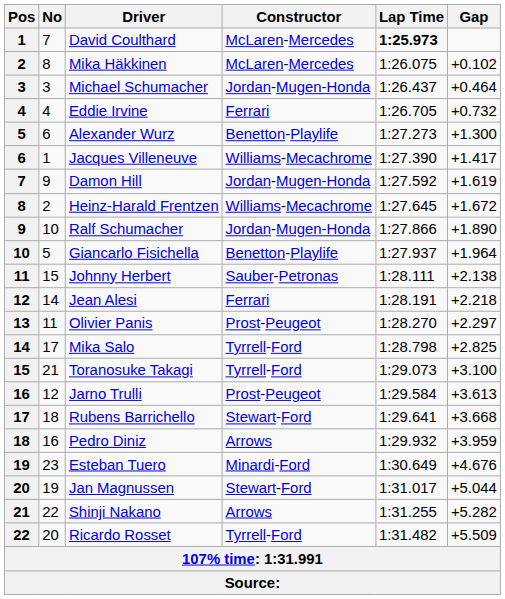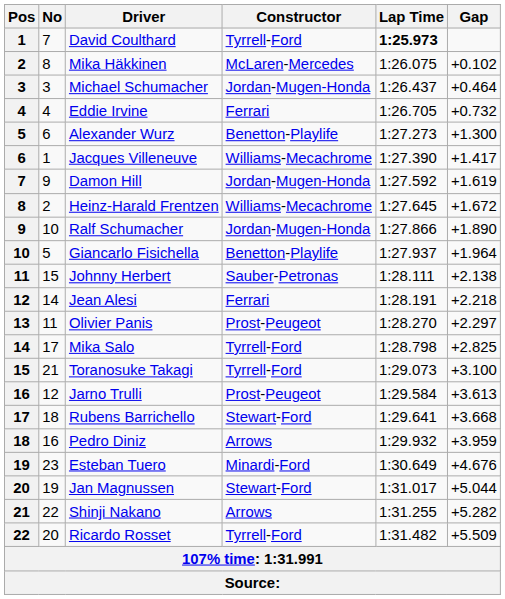 <table class="wikitable" style="font-size: 95%;">
 <tr>
 <th>Pos</th>
 <th>No</th>
 <th>Driver</th>
 <th>Constructor</th>
 <th>Lap Time</th>
 <th>Gap</th>
 </tr>
 <tr>
 <th>1</th>
 <td>7</td>
 <td> <a href='#'>David Coulthard</a></td>
-<td><a href='#'>McLaren</a>-<a href='#'>Mercedes</a></td>
+<td><a href='#'>Tyrrell</a>-<a href='#'>Ford</a></td>
 <td><strong>1:25.973</strong></td>
 <td></td>
 </tr>
 <tr>
 <th>2</th>
 <td>8</td>
 <td> <a href='#'>Mika Häkkinen</a></td>
 <td><a href='#'>McLaren</a>-<a href='#'>Mercedes</a></td>
 <td>1:26.075</td>
 <td>+0.102</td>
 </tr>
 <tr>
 <th>3</th>
 <td>3</td>
 <td> <a href='#'>Michael Schumacher</a></td>
 <td><a href='#'>Jordan</a>-<a href='#'>Mugen-Honda</a></td>
 <td>1:26.437</td>
 <td>+0.464</td>
 </tr>
 <tr>
 <th>4</th>
 <td>4</td>
 <td> <a href='#'>Eddie Irvine</a></td>
 <td><a href='#'>Ferrari</a></td>
 <td>1:26.705</td>
 <td>+0.732</td>
 </tr>
 <tr>
 <th>5</th>
 <td>6</td>
 <td> <a href='#'>Alexander Wurz</a></td>
 <td><a href='#'>Benetton</a>-<a href='#'>Playlife</a></td>
 <td>1:27.273</td>
 <td>+1.300</td>
 </tr>
 <tr>
 <th>6</th>
 <td>1</td>
 <td> <a href='#'>Jacques Villeneuve</a></td>
 <td><a href='#'>Williams</a>-<a href='#'>Mecachrome</a></td>
 <td>1:27.390</td>
 <td>+1.417</td>
 </tr>
 <tr>
 <th>7</th>
 <td>9</td>
 <td> <a href='#'>Damon Hill</a></td>
 <td><a href='#'>Jordan</a>-<a href='#'>Mugen-Honda</a></td>
 <td>1:27.592</td>
 <td>+1.619</td>
 </tr>
 <tr>
 <th>8</th>
 <td>2</td>
 <td> <a href='#'>Heinz-Harald Frentzen</a></td>
 <td><a href='#'>Williams</a>-<a href='#'>Mecachrome</a></td>
 <td>1:27.645</td>
 <td>+1.672</td>
 </tr>
 <tr>
 <th>9</th>
 <td>10</td>
 <td> <a href='#'>Ralf Schumacher</a></td>
 <td><a href='#'>Jordan</a>-<a href='#'>Mugen-Honda</a></td>
 <td>1:27.866</td>
 <td>+1.890</td>
 </tr>
 <tr>
 <th>10</th>
 <td>5</td>
 <td> <a href='#'>Giancarlo Fisichella</a></td>
 <td><a href='#'>Benetton</a>-<a href='#'>Playlife</a></td>
 <td>1:27.937</td>
 <td>+1.964</td>
 </tr>
 <tr>
 <th>11</th>
 <td>15</td>
 <td> <a href='#'>Johnny Herbert</a></td>
 <td><a href='#'>Sauber</a>-<a href='#'>Petronas</a></td>
 <td>1:28.111</td>
 <td>+2.138</td>
 </tr>
 <tr>
 <th>12</th>
 <td>14</td>
 <td> <a href='#'>Jean Alesi</a></td>
 <td><a href='#'>Ferrari</a></td>
 <td>1:28.191</td>
 <td>+2.218</td>
 </tr>
 <tr>
 <th>13</th>
 <td>11</td>
 <td> <a href='#'>Olivier Panis</a></td>
 <td><a href='#'>Prost</a>-<a href='#'>Peugeot</a></td>
 <td>1:28.270</td>
 <td>+2.297</td>
 </tr>
 <tr>
 <th>14</th>
 <td>17</td>
 <td> <a href='#'>Mika Salo</a></td>
 <td><a href='#'>Tyrrell</a>-<a href='#'>Ford</a></td>
 <td>1:28.798</td>
 <td>+2.825</td>
 </tr>
 <tr>
 <th>15</th>
 <td>21</td>
 <td> <a href='#'>Toranosuke Takagi</a></td>
 <td><a href='#'>Tyrrell</a>-<a href='#'>Ford</a></td>
 <td>1:29.073</td>
 <td>+3.100</td>
 </tr>
 <tr>
 <th>16</th>
 <td>12</td>
 <td> <a href='#'>Jarno Trulli</a></td>
 <td><a href='#'>Prost</a>-<a href='#'>Peugeot</a></td>
 <td>1:29.584</td>
 <td>+3.613</td>
 </tr>
 <tr>
 <th>17</th>
 <td>18</td>
 <td> <a href='#'>Rubens Barrichello</a></td>
 <td><a href='#'>Stewart</a>-<a href='#'>Ford</a></td>
 <td>1:29.641</td>
 <td>+3.668</td>
 </tr>
 <tr>
 <th>18</th>
 <td>16</td>
 <td> <a href='#'>Pedro Diniz</a></td>
 <td><a href='#'>Arrows</a></td>
 <td>1:29.932</td>
 <td>+3.959</td>
 </tr>
 <tr>
 <th>19</th>
 <td>23</td>
 <td> <a href='#'>Esteban Tuero</a></td>
 <td><a href='#'>Minardi</a>-<a href='#'>Ford</a></td>
 <td>1:30.649</td>
 <td>+4.676</td>
 </tr>
 <tr>
 <th>20</th>
 <td>19</td>
 <td> <a href='#'>Jan Magnussen</a></td>
 <td><a href='#'>Stewart</a>-<a href='#'>Ford</a></td>
 <td>1:31.017</td>
 <td>+5.044</td>
 </tr>
 <tr>
 <th>21</th>
 <td>22</td>
 <td> <a href='#'>Shinji Nakano</a></td>
 <td><a href='#'>Arrows</a></td>
 <td>1:31.255</td>
 <td>+5.282</td>
 </tr>
 <tr>
 <th>22</th>
 <td>20</td>
 <td> <a href='#'>Ricardo Rosset</a></td>
 <td><a href='#'>Tyrrell</a>-<a href='#'>Ford</a></td>
 <td>1:31.482</td>
 <td>+5.509</td>
 </tr>
 <tr>
 <th colspan="6"><a href='#'>107% time</a>: 1:31.991</th>
 </tr>
 <tr>
 <th colspan="6">Source:</th>
 </tr>
 </table>
